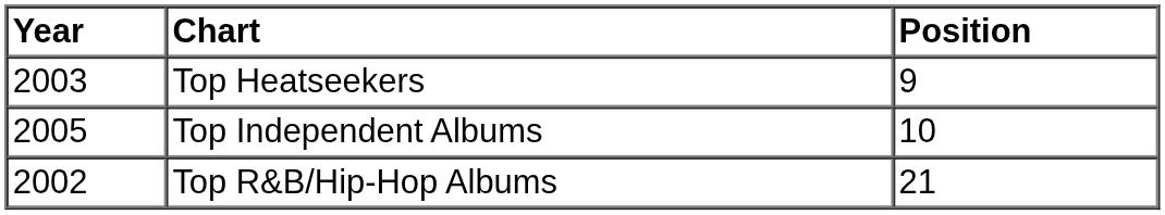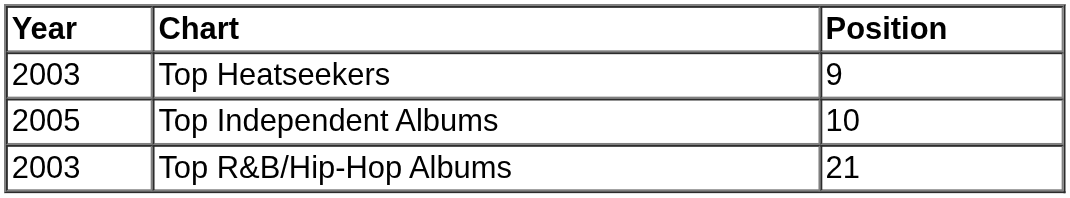 <table border=1 cellspacing=0 cellpadding=2 width="550px">
 <tr>
 <th align="left">Year</th>
 <th align="left">Chart</th>
 <th align="left">Position</th>
 </tr>
 <tr>
 <td align="left">2003</td>
 <td align="left">Top Heatseekers</td>
 <td align="left">9</td>
 </tr>
 <tr>
 <td align="left">2005</td>
 <td align="left">Top Independent Albums</td>
 <td align="left">10</td>
 </tr>
 <tr>
-<td align="left">2002</td>
+<td align="left">2003</td>
 <td align="left">Top R&B/Hip-Hop Albums</td>
 <td align="left">21</td>
 </tr>
 <tr>
 </tr>
 </table>
